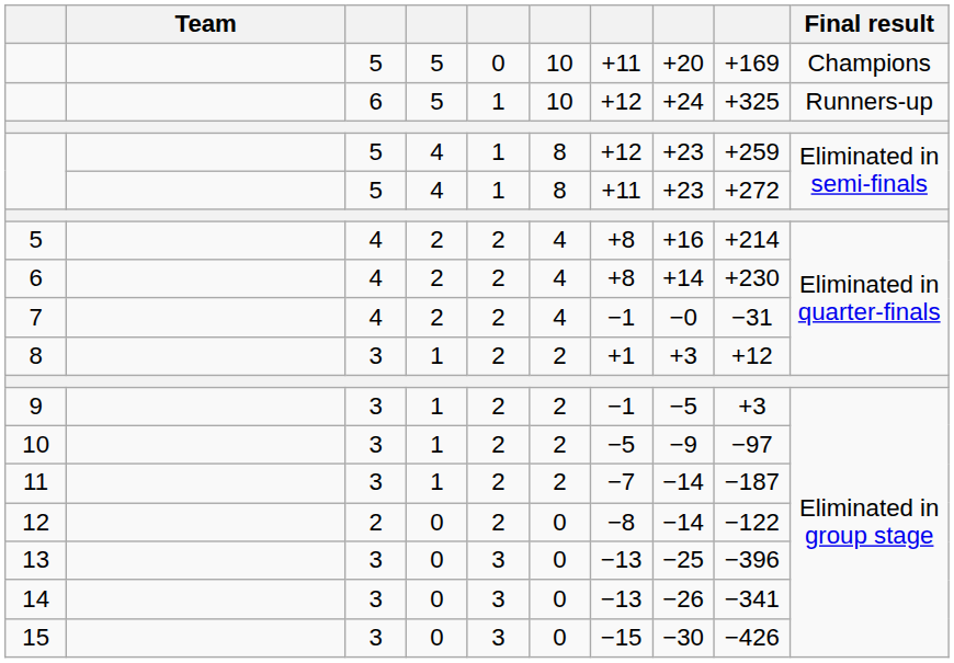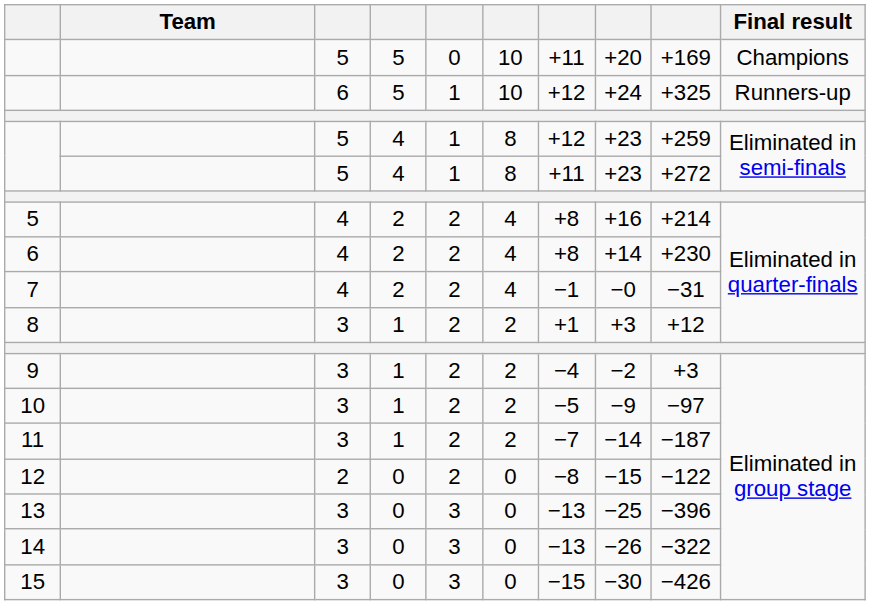 <table class="wikitable" style="text-align:center;" width="620">
 <tr>
 <th width="5.5%"></th>
 <th width="25%">Team</th>
 <th width="5.5%"></th>
 <th width="5.5%"></th>
 <th width="5.5%"></th>
 <th width="5.5%"></th>
 <th width="5.5%"></th>
 <th width="5.5%"></th>
 <th width="5.5%"></th>
 <th width="14%">Final result</th>
 </tr>
 <tr>
 <td></td>
 <td align="left"></td>
 <td>5</td>
 <td>5</td>
 <td>0</td>
 <td>10</td>
 <td>+11</td>
 <td>+20</td>
 <td>+169</td>
 <td>Champions</td>
 </tr>
 <tr>
 <td></td>
 <td align="left"></td>
 <td>6</td>
 <td>5</td>
 <td>1</td>
 <td>10</td>
 <td>+12</td>
 <td>+24</td>
 <td>+325</td>
 <td>Runners-up</td>
 </tr>
 <tr>
 <th colspan="10"></th>
 </tr>
 <tr>
 <td rowspan="2"></td>
 <td align="left"></td>
 <td>5</td>
 <td>4</td>
 <td>1</td>
 <td>8</td>
 <td>+12</td>
 <td>+23</td>
 <td>+259</td>
 <td rowspan="2">Eliminated in <a href='#'>semi-finals</a></td>
 </tr>
 <tr>
 <td align="left"></td>
 <td>5</td>
 <td>4</td>
 <td>1</td>
 <td>8</td>
 <td>+11</td>
 <td>+23</td>
 <td>+272</td>
 </tr>
 <tr>
 <th colspan="10"></th>
 </tr>
 <tr>
 <td>5</td>
 <td align="left"></td>
 <td>4</td>
 <td>2</td>
 <td>2</td>
 <td>4</td>
 <td>+8</td>
 <td>+16</td>
 <td>+214</td>
 <td rowspan="4">Eliminated in <a href='#'>quarter-finals</a></td>
 </tr>
 <tr>
 <td>6</td>
 <td align="left"></td>
 <td>4</td>
 <td>2</td>
 <td>2</td>
 <td>4</td>
 <td>+8</td>
 <td>+14</td>
 <td>+230</td>
 </tr>
 <tr>
 <td>7</td>
 <td align="left"></td>
 <td>4</td>
 <td>2</td>
 <td>2</td>
 <td>4</td>
 <td>−1</td>
 <td>−0</td>
 <td>−31</td>
 </tr>
 <tr>
 <td>8</td>
 <td align="left"></td>
 <td>3</td>
 <td>1</td>
 <td>2</td>
 <td>2</td>
 <td>+1</td>
 <td>+3</td>
 <td>+12</td>
 </tr>
 <tr>
 <th colspan="10"></th>
 </tr>
 <tr>
 <td>9</td>
 <td align="left"></td>
 <td>3</td>
 <td>1</td>
 <td>2</td>
 <td>2</td>
-<td>−1</td>
-<td>−5</td>
+<td>−4</td>
+<td>−2</td>
 <td>+3</td>
 <td rowspan="7">Eliminated in <a href='#'>group stage</a></td>
 </tr>
 <tr>
 <td>10</td>
 <td align="left"></td>
 <td>3</td>
 <td>1</td>
 <td>2</td>
 <td>2</td>
 <td>−5</td>
 <td>−9</td>
 <td>−97</td>
 </tr>
 <tr>
 <td>11</td>
 <td align="left"></td>
 <td>3</td>
 <td>1</td>
 <td>2</td>
 <td>2</td>
 <td>−7</td>
 <td>−14</td>
 <td>−187</td>
 </tr>
 <tr>
 <td>12</td>
 <td align="left"></td>
 <td>2</td>
 <td>0</td>
 <td>2</td>
 <td>0</td>
 <td>−8</td>
-<td>−14</td>
+<td>−15</td>
 <td>−122</td>
 </tr>
 <tr>
 <td>13</td>
 <td align="left"></td>
 <td>3</td>
 <td>0</td>
 <td>3</td>
 <td>0</td>
 <td>−13</td>
 <td>−25</td>
 <td>−396</td>
 </tr>
 <tr>
 <td>14</td>
 <td align="left"></td>
 <td>3</td>
 <td>0</td>
 <td>3</td>
 <td>0</td>
 <td>−13</td>
 <td>−26</td>
-<td>−341</td>
+<td>−322</td>
 </tr>
 <tr>
 <td>15</td>
 <td align="left"></td>
 <td>3</td>
 <td>0</td>
 <td>3</td>
 <td>0</td>
 <td>−15</td>
 <td>−30</td>
 <td>−426</td>
 </tr>
 </table>
